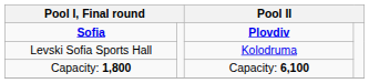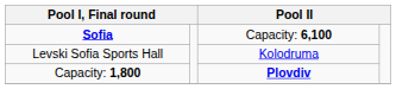 <table class="wikitable" style="text-align: center;">
 <tr>
 <th colspan="2" style="width: 50%;">Pool I, Final round</th>
 <th colspan="2" style="width: 50%;">Pool II</th>
 </tr>
 <tr>
 <td><strong> <a href='#'>Sofia</a></strong></td>
 <td rowspan="3"></td>
-<td><strong> <a href='#'>Plovdiv</a></strong></td>
+<td>Capacity: <strong>6,100</strong></td>
 <td rowspan="3"></td>
 </tr>
 <tr>
 <td>Levski Sofia Sports Hall</td>
 <td><a href='#'>Kolodruma</a></td>
 </tr>
 <tr>
 <td>Capacity: <strong>1,800</strong></td>
-<td>Capacity: <strong>6,100</strong></td>
+<td><strong> <a href='#'>Plovdiv</a></strong></td>
 </tr>
 <tr>
 </tr>
 </table>
